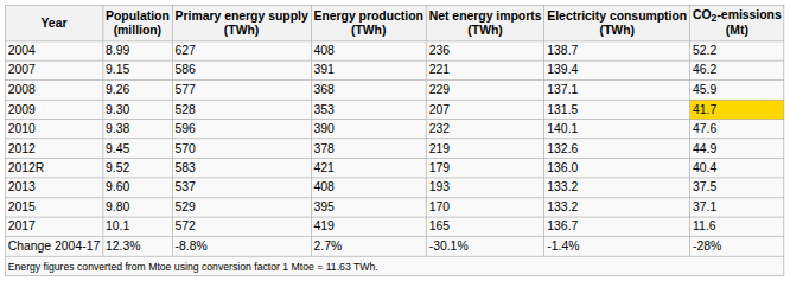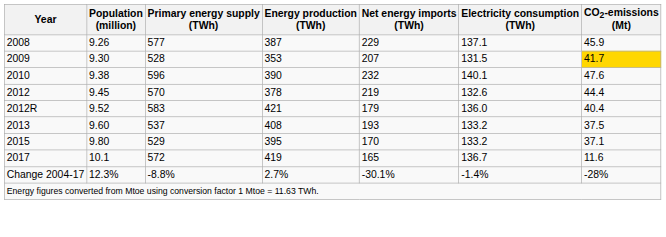 <table class="wikitable">
 <tr>
 <th>Year</th>
 <th>Population<br> (million)</th>
 <th>Primary energy supply<br>(TWh)</th>
 <th>Energy production<br>(TWh)</th>
 <th>Net energy imports<br>(TWh)</th>
 <th>Electricity consumption<br>(TWh)</th>
 <th>CO<sub>2</sub>-emissions<br>(Mt)</th>
 </tr>
 <tr>
-<td align="left">2004</td>
-<td>8.99</td>
-<td>627</td>
-<td>408</td>
-<td>236</td>
-<td>138.7</td>
-<td>52.2</td>
-</tr>
-<tr>
-<td align="left">2007</td>
-<td>9.15</td>
-<td>586</td>
-<td>391</td>
-<td>221</td>
-<td>139.4</td>
-<td>46.2</td>
-</tr>
-<tr>
 <td align="left">2008</td>
 <td>9.26</td>
 <td>577</td>
-<td>368</td>
+<td>387</td>
 <td>229</td>
 <td>137.1</td>
 <td>45.9</td>
 </tr>
 <tr>
 <td align="left">2009</td>
 <td>9.30</td>
 <td>528</td>
 <td>353</td>
 <td>207</td>
 <td>131.5</td>
 <td style="background: gold;">41.7</td>
 </tr>
 <tr>
 <td align="left">2010</td>
 <td>9.38</td>
 <td>596</td>
 <td>390</td>
 <td>232</td>
 <td>140.1</td>
 <td>47.6</td>
 </tr>
 <tr>
 <td align="left">2012</td>
 <td>9.45</td>
 <td>570</td>
 <td>378</td>
 <td>219</td>
 <td>132.6</td>
-<td>44.9</td>
+<td>44.4</td>
 </tr>
 <tr>
 <td align="left">2012R</td>
 <td>9.52</td>
 <td>583</td>
 <td>421</td>
 <td>179</td>
 <td>136.0</td>
 <td>40.4</td>
 </tr>
 <tr>
 <td align="left">2013</td>
 <td>9.60</td>
 <td>537</td>
 <td>408</td>
 <td>193</td>
 <td>133.2</td>
 <td>37.5</td>
 </tr>
 <tr>
 <td align="left">2015</td>
 <td>9.80</td>
 <td>529</td>
 <td>395</td>
 <td>170</td>
 <td>133.2</td>
 <td>37.1</td>
 </tr>
 <tr>
 <td align="left">2017</td>
 <td>10.1</td>
 <td>572</td>
 <td>419</td>
 <td>165</td>
 <td>136.7</td>
 <td>11.6</td>
 </tr>
 <tr>
 <td align="left">Change 2004-17</td>
 <td>12.3%</td>
 <td>-8.8%</td>
 <td>2.7%</td>
 <td>-30.1%</td>
 <td>-1.4%</td>
 <td>-28%</td>
 </tr>
 <tr>
 <td align="left" colspan=7><small>Energy figures converted from Mtoe using conversion factor 1 Mtoe = 11.63 TWh.</small> <small></small><br></td>
 </tr>
 </table>
